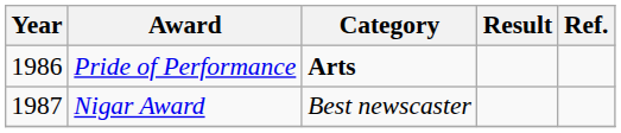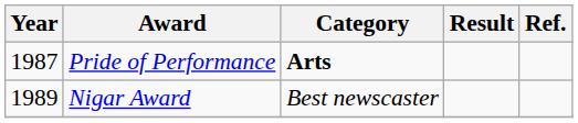 <table class="wikitable">
 <tr>
 <th>Year</th>
 <th>Award</th>
 <th>Category</th>
 <th>Result</th>
 <th>Ref.</th>
 </tr>
 <tr>
-<td>1986</td>
+<td>1987</td>
 <td><em><a href='#'>Pride of Performance</a></em></td>
 <td><strong>Arts</strong></td>
 <td></td>
 <td></td>
 </tr>
 <tr>
-<td>1987</td>
+<td>1989</td>
 <td><em><a href='#'>Nigar Award</a></em></td>
 <td><em>Best newscaster</em></td>
 <td></td>
 <td></td>
 </tr>
 <tr>
 </tr>
 </table>
